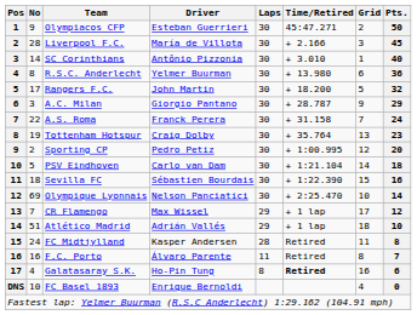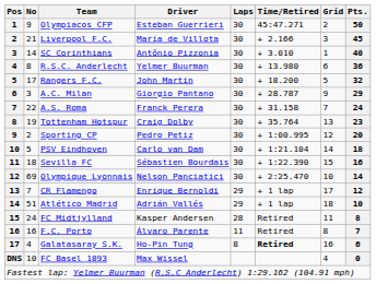 <table class="wikitable" style="font-size: 95%">
 <tr>
 <th>Pos</th>
 <th>No</th>
 <th>Team</th>
 <th>Driver</th>
 <th>Laps</th>
 <th>Time/Retired</th>
 <th>Grid</th>
 <th>Pts.</th>
 </tr>
 <tr>
 <th>1</th>
 <td>9</td>
 <td> <a href='#'>Olympiacos CFP</a></td>
 <td> <a href='#'>Esteban Guerrieri</a></td>
 <td>30</td>
 <td>45:47.271</td>
 <td>2</td>
 <th>50</th>
 </tr>
 <tr>
 <th>2</th>
-<td>28</td>
+<td>21</td>
 <td> <a href='#'>Liverpool F.C.</a></td>
 <td> <a href='#'>María de Villota</a></td>
 <td>30</td>
 <td>+ 2.166</td>
 <td>3</td>
 <th>45</th>
 </tr>
 <tr>
 <th>3</th>
 <td>14</td>
 <td> <a href='#'>SC Corinthians</a></td>
 <td> <a href='#'>Antônio Pizzonia</a></td>
 <td>30</td>
 <td>+ 3.010</td>
 <td>1</td>
 <th>40</th>
 </tr>
 <tr>
 <th>4</th>
 <td>8</td>
 <td> <a href='#'>R.S.C. Anderlecht</a></td>
 <td> <a href='#'>Yelmer Buurman</a></td>
 <td>30</td>
 <td>+ 13.980</td>
 <td>6</td>
 <th>36</th>
 </tr>
 <tr>
 <th>5</th>
 <td>17</td>
 <td> <a href='#'>Rangers F.C.</a></td>
 <td> <a href='#'>John Martin</a></td>
 <td>30</td>
 <td>+ 18.200</td>
 <td>5</td>
 <th>32</th>
 </tr>
 <tr>
 <th>6</th>
 <td>3</td>
 <td> <a href='#'>A.C. Milan</a></td>
 <td> <a href='#'>Giorgio Pantano</a></td>
 <td>30</td>
 <td>+ 28.787</td>
 <td>9</td>
 <th>29</th>
 </tr>
 <tr>
 <th>7</th>
 <td>22</td>
 <td> <a href='#'>A.S. Roma</a></td>
 <td> <a href='#'>Franck Perera</a></td>
 <td>30</td>
 <td>+ 31.158</td>
 <td>7</td>
 <th>24</th>
 </tr>
 <tr>
 <th>8</th>
 <td>19</td>
 <td> <a href='#'>Tottenham Hotspur</a></td>
 <td> <a href='#'>Craig Dolby</a></td>
 <td>30</td>
 <td>+ 35.764</td>
 <td>13</td>
 <th>23</th>
 </tr>
 <tr>
 <th>9</th>
 <td>2</td>
 <td> <a href='#'>Sporting CP</a></td>
 <td> <a href='#'>Pedro Petiz</a></td>
 <td>30</td>
 <td>+ 1:00.995</td>
 <td>12</td>
 <th>20</th>
 </tr>
 <tr>
 <th>10</th>
 <td>5</td>
 <td> <a href='#'>PSV Eindhoven</a></td>
 <td> <a href='#'>Carlo van Dam</a></td>
 <td>30</td>
 <td>+ 1:21.104</td>
 <td>14</td>
 <th>18</th>
 </tr>
 <tr>
 <th>11</th>
 <td>18</td>
 <td> <a href='#'>Sevilla FC</a></td>
 <td> <a href='#'>Sébastien Bourdais</a></td>
 <td>30</td>
 <td>+ 1:22.390</td>
 <td>15</td>
 <th>16</th>
 </tr>
 <tr>
 <th>12</th>
 <td>69</td>
 <td> <a href='#'>Olympique Lyonnais</a></td>
 <td> <a href='#'>Nelson Panciatici</a></td>
 <td>30</td>
 <td>+ 2:25.470</td>
 <td>10</td>
 <th>14</th>
 </tr>
 <tr>
 <th>13</th>
 <td>7</td>
 <td> <a href='#'>CR Flamengo</a></td>
-<td> <a href='#'>Max Wissel</a></td>
+<td> <a href='#'>Enrique Bernoldi</a></td>
 <td>29</td>
 <td>+ 1 lap</td>
 <td>17</td>
 <th>12</th>
 </tr>
 <tr>
 <th>14</th>
 <td>51</td>
 <td> <a href='#'>Atlético Madrid</a></td>
 <td> <a href='#'>Adrián Vallés</a></td>
 <td>29</td>
 <td>+ 1 lap</td>
 <td>18</td>
 <th>10</th>
 </tr>
 <tr>
 <th>15</th>
 <td>24</td>
 <td> <a href='#'>FC Midtjylland</a></td>
 <td> Kasper Andersen</td>
 <td>28</td>
 <td>Retired</td>
 <td>11</td>
 <th>8</th>
 </tr>
 <tr>
 <th>16</th>
 <td>16</td>
 <td> <a href='#'>F.C. Porto</a></td>
 <td> <a href='#'>Álvaro Parente</a></td>
 <td>11</td>
 <td>Retired</td>
 <td>8</td>
 <th>7</th>
 </tr>
 <tr>
 <th>17</th>
 <td>4</td>
 <td> <a href='#'>Galatasaray S.K.</a></td>
 <td> <a href='#'>Ho-Pin Tung</a></td>
 <td>8</td>
 <td><strong>Retired</strong></td>
 <td>16</td>
 <th>6</th>
 </tr>
 <tr>
 <th>DNS</th>
 <td>10</td>
 <td> <a href='#'>FC Basel 1893</a></td>
-<td> <a href='#'>Enrique Bernoldi</a></td>
+<td> <a href='#'>Max Wissel</a></td>
 <td></td>
 <td></td>
 <td>4</td>
 <th>0</th>
 </tr>
 <tr>
 <td colspan=8><em>Fastest lap: <a href='#'>Yelmer Buurman</a> (<a href='#'>R.S.C Anderlecht</a>) 1:29.162 (104.91 mph)</em></td>
 </tr>
 </table>
